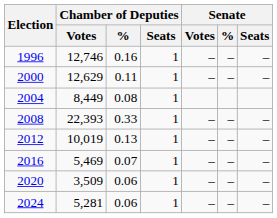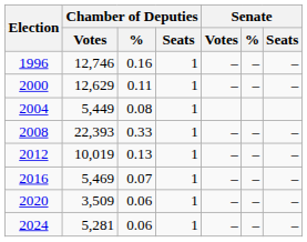 <table class=wikitable style=text-align:right>
 <tr>
 <th rowspan=2>Election</th>
 <th colspan=3>Chamber of Deputies</th>
 <th colspan=3>Senate</th>
 </tr>
 <tr>
 <th>Votes</th>
 <th>%</th>
 <th>Seats</th>
 <th>Votes</th>
 <th>%</th>
 <th>Seats</th>
 </tr>
 <tr>
 <td align=center><a href='#'>1996</a></td>
 <td>12,746</td>
 <td>0.16</td>
 <td>1</td>
 <td>–</td>
 <td>–</td>
 <td>–</td>
 </tr>
 <tr>
 <td align=center><a href='#'>2000</a></td>
 <td>12,629</td>
 <td>0.11</td>
 <td>1</td>
 <td>–</td>
 <td>–</td>
 <td>–</td>
 </tr>
 <tr>
 <td align=center><a href='#'>2004</a></td>
-<td>8,449</td>
+<td>5,449</td>
 <td>0.08</td>
 <td>1</td>
 <td></td>
 <td></td>
 <td></td>
 </tr>
 <tr>
 <td align=center><a href='#'>2008</a></td>
 <td>22,393</td>
 <td>0.33</td>
 <td>1</td>
 <td>–</td>
 <td>–</td>
 <td>–</td>
 </tr>
 <tr>
 <td align=center><a href='#'>2012</a></td>
 <td>10,019</td>
 <td>0.13</td>
 <td>1</td>
 <td>–</td>
 <td>–</td>
 <td>–</td>
 </tr>
 <tr>
 <td align=center><a href='#'>2016</a></td>
 <td>5,469</td>
 <td>0.07</td>
 <td>1</td>
 <td>–</td>
 <td>–</td>
 <td>–</td>
 </tr>
 <tr>
 <td align=center><a href='#'>2020</a></td>
 <td>3,509</td>
 <td>0.06</td>
 <td>1</td>
 <td>–</td>
 <td>–</td>
 <td>–</td>
 </tr>
 <tr>
 <td align=center><a href='#'>2024</a></td>
 <td>5,281</td>
 <td>0.06</td>
 <td>1</td>
 <td>–</td>
 <td>–</td>
 <td>–</td>
 </tr>
 </table>
